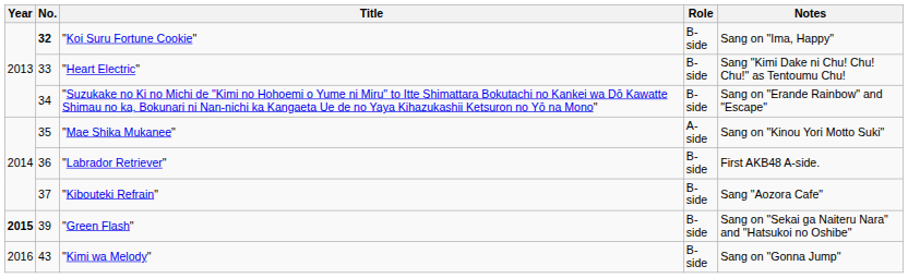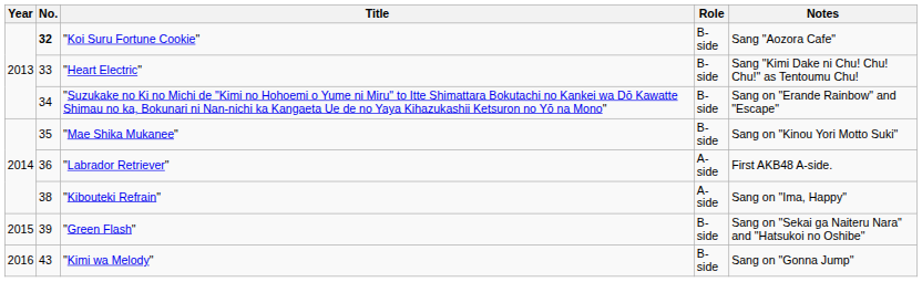 <table class="wikitable sortable">
 <tr>
 <th>Year</th>
 <th data-sort-type="number">No. </th>
 <th>Title </th>
 <th>Role </th>
 <th class="unsortable">Notes </th>
 </tr>
 <tr>
 <td rowspan="3">2013</td>
 <td><strong>32</strong></td>
 <td>"<a href='#'>Koi Suru Fortune Cookie</a>"</td>
 <td>B-side</td>
-<td>Sang on "Ima, Happy"</td>
+<td>Sang "Aozora Cafe"</td>
 </tr>
 <tr>
 <td>33</td>
 <td>"<a href='#'>Heart Electric</a>"</td>
 <td>B-side</td>
 <td>Sang "Kimi Dake ni Chu! Chu! Chu!" as Tentoumu Chu!</td>
 </tr>
 <tr>
 <td>34</td>
 <td>"<a href='#'>Suzukake no Ki no Michi de "Kimi no Hohoemi o Yume ni Miru" to Itte Shimattara Bokutachi no Kankei wa Dō Kawatte Shimau no ka, Bokunari ni Nan-nichi ka Kangaeta Ue de no Yaya Kihazukashii Ketsuron no Yō na Mono</a>"</td>
 <td>B-side</td>
 <td>Sang on "Erande Rainbow" and "Escape"</td>
 </tr>
 <tr>
 <td rowspan="3">2014</td>
 <td>35</td>
 <td>"<a href='#'>Mae Shika Mukanee</a>"</td>
-<td>A-side</td>
+<td>B-side</td>
 <td>Sang on "Kinou Yori Motto Suki"</td>
 </tr>
 <tr>
 <td>36</td>
 <td>"<a href='#'>Labrador Retriever</a>"</td>
-<td>B-side</td>
+<td>A-side</td>
 <td>First AKB48 A-side.</td>
 </tr>
 <tr>
-<td>37</td>
+<td>38</td>
 <td>"<a href='#'>Kibouteki Refrain</a>"</td>
-<td>B-side</td>
-<td>Sang "Aozora Cafe"</td>
+<td>A-side</td>
+<td>Sang on "Ima, Happy"</td>
 </tr>
 <tr>
-<td rowspan="1"><strong>2015</strong></td>
+<td rowspan="1">2015</td>
 <td>39</td>
 <td>"<a href='#'>Green Flash</a>"</td>
 <td>B-side</td>
 <td>Sang on "Sekai ga Naiteru Nara" and "Hatsukoi no Oshibe"</td>
 </tr>
 <tr>
 <td rowspan="1">2016</td>
 <td>43</td>
 <td>"<a href='#'>Kimi wa Melody</a>"</td>
 <td>B-side</td>
 <td>Sang on "Gonna Jump"</td>
 </tr>
 </table>
